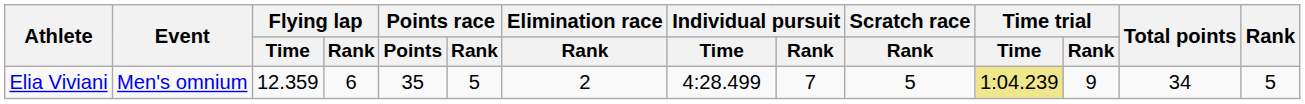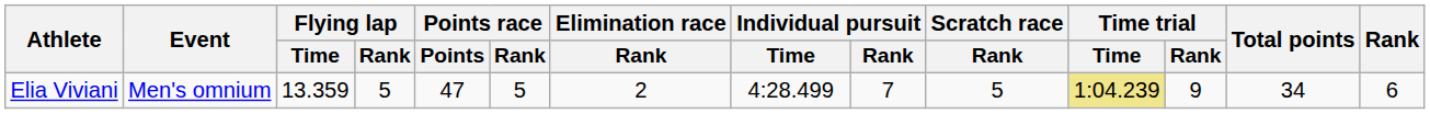 <table class="wikitable" style="font-size:90%">
 <tr>
 <th rowspan="2">Athlete</th>
 <th rowspan="2">Event</th>
 <th colspan=2>Flying lap</th>
 <th colspan=2>Points race</th>
 <th>Elimination race</th>
 <th colspan=2>Individual pursuit</th>
 <th>Scratch race</th>
 <th colspan=2>Time trial</th>
 <th rowspan=2>Total points</th>
 <th rowspan=2>Rank</th>
 </tr>
 <tr style="font-size:95%">
 <th>Time</th>
 <th>Rank</th>
 <th>Points</th>
 <th>Rank</th>
 <th>Rank</th>
 <th>Time</th>
 <th>Rank</th>
 <th>Rank</th>
 <th>Time</th>
 <th>Rank</th>
 </tr>
 <tr align=center>
 <td align=left><a href='#'>Elia Viviani</a></td>
 <td align=left><a href='#'>Men's omnium</a></td>
-<td>12.359</td>
-<td>6</td>
-<td>35</td>
+<td>13.359</td>
+<td>5</td>
+<td>47</td>
 <td>5</td>
 <td>2</td>
 <td>4:28.499</td>
 <td>7</td>
 <td>5</td>
 <td style="background: khaki;">1:04.239</td>
 <td>9</td>
 <td>34</td>
-<td>5</td>
+<td>6</td>
 </tr>
 </table>
